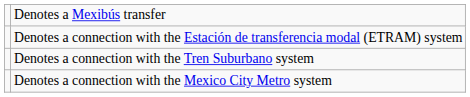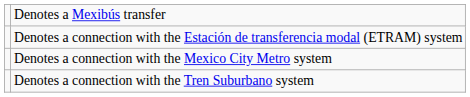 <table class="wikitable">
 <tr>
 <td></td>
 <td>Denotes a <a href='#'>Mexibús</a> transfer</td>
 </tr>
 <tr>
 <td></td>
 <td>Denotes a connection with the <a href='#'>Estación de transferencia modal</a> (ETRAM) system</td>
 </tr>
 <tr>
 <td></td>
-<td>Denotes a connection with the <a href='#'>Tren Suburbano</a> system</td>
+<td>Denotes a connection with the <a href='#'>Mexico City Metro</a> system</td>
 </tr>
 <tr>
 <td></td>
-<td>Denotes a connection with the <a href='#'>Mexico City Metro</a> system</td>
+<td>Denotes a connection with the <a href='#'>Tren Suburbano</a> system</td>
 </tr>
 </table>
